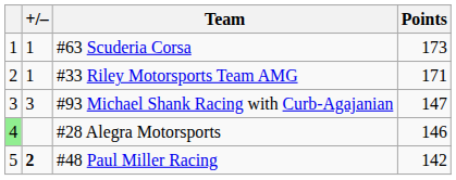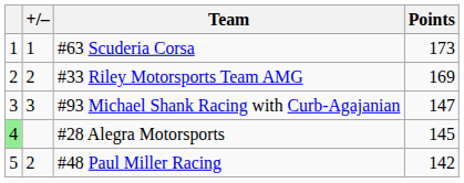 <table class="wikitable" style="font-size: 95%;">
 <tr>
 <th scope="col"></th>
 <th scope="col">+/–</th>
 <th scope="col">Team</th>
 <th scope="col">Points</th>
 </tr>
 <tr>
 <td align=center>1</td>
 <td align="left"> 1</td>
 <td>  #63 <a href='#'>Scuderia Corsa</a></td>
 <td align=right>173</td>
 </tr>
 <tr>
 <td align=center>2</td>
-<td align="left"> 1</td>
+<td align="left"> 2</td>
 <td> #33 <a href='#'>Riley Motorsports Team AMG</a></td>
-<td align=right>171</td>
+<td align=right>169</td>
 </tr>
 <tr>
 <td align=center>3</td>
 <td align="left"> 3</td>
 <td>  #93 <a href='#'>Michael Shank Racing</a> with <a href='#'>Curb-Agajanian</a></td>
 <td align=right>147</td>
 </tr>
 <tr>
 <td align=center style="background: lightgreen;">4</td>
 <td align="left"></td>
 <td>  #28 Alegra Motorsports</td>
-<td align=right>146</td>
+<td align=right>145</td>
 </tr>
 <tr>
 <td align=center>5</td>
-<td align="left"><strong> 2</strong></td>
+<td align="left"> 2</td>
 <td>  #48 <a href='#'>Paul Miller Racing</a></td>
 <td align=right>142</td>
 </tr>
 <tr>
 </tr>
 </table>
